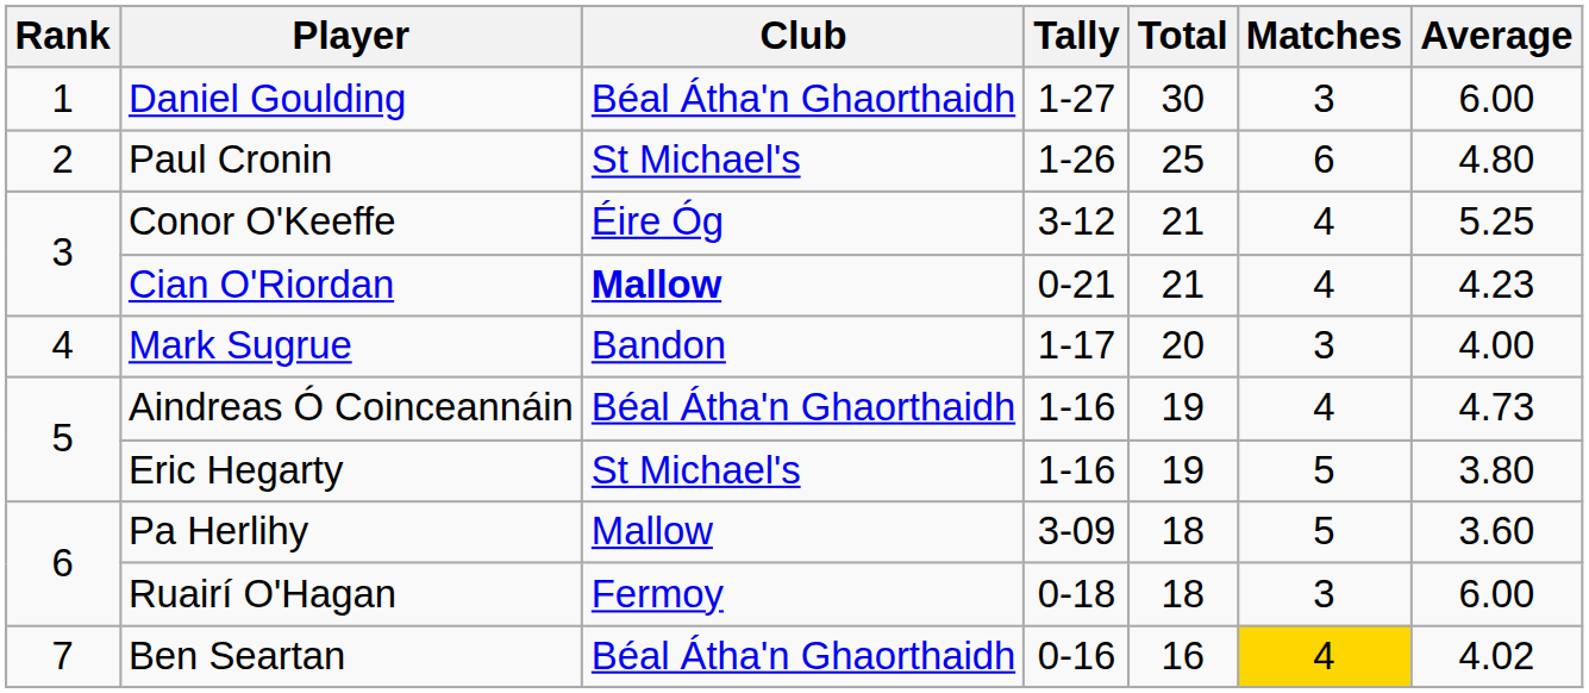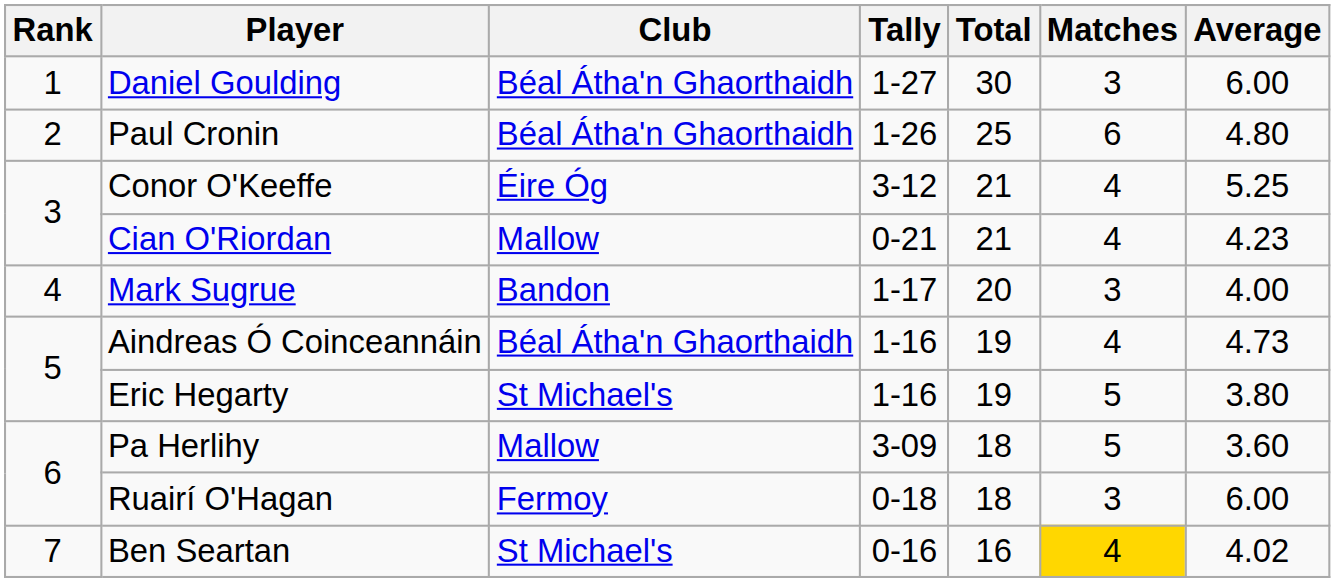 <table class="wikitable">
 <tr>
 <th>Rank</th>
 <th>Player</th>
 <th>Club</th>
 <th>Tally</th>
 <th>Total</th>
 <th>Matches</th>
 <th>Average</th>
 </tr>
 <tr>
 <td rowspan="1" style="text-align:center;">1</td>
 <td><a href='#'>Daniel Goulding</a></td>
 <td><a href='#'>Béal Átha'n Ghaorthaidh</a></td>
 <td align=center>1-27</td>
 <td align=center>30</td>
 <td align=center>3</td>
 <td align=center>6.00</td>
 </tr>
 <tr>
 <td rowspan="1" style="text-align:center;">2</td>
 <td>Paul Cronin</td>
-<td><a href='#'>St Michael's</a></td>
+<td><a href='#'>Béal Átha'n Ghaorthaidh</a></td>
 <td align=center>1-26</td>
 <td align=center>25</td>
 <td align=center>6</td>
 <td align=center>4.80</td>
 </tr>
 <tr>
 <td rowspan="2" style="text-align:center;">3</td>
 <td>Conor O'Keeffe</td>
 <td><a href='#'>Éire Óg</a></td>
 <td align=center>3-12</td>
 <td align=center>21</td>
 <td align=center>4</td>
 <td align=center>5.25</td>
 </tr>
 <tr>
 <td><a href='#'>Cian O'Riordan</a></td>
-<td><strong><a href='#'>Mallow</a></strong></td>
+<td><a href='#'>Mallow</a></td>
 <td align=center>0-21</td>
 <td align=center>21</td>
 <td align=center>4</td>
 <td align=center>4.23</td>
 </tr>
 <tr>
 <td rowspan="1" style="text-align:center;">4</td>
 <td><a href='#'>Mark Sugrue</a></td>
 <td><a href='#'>Bandon</a></td>
 <td align=center>1-17</td>
 <td align=center>20</td>
 <td align=center>3</td>
 <td align=center>4.00</td>
 </tr>
 <tr>
 <td rowspan="2" style="text-align:center;">5</td>
 <td>Aindreas Ó Coinceannáin</td>
 <td><a href='#'>Béal Átha'n Ghaorthaidh</a></td>
 <td align=center>1-16</td>
 <td align=center>19</td>
 <td align=center>4</td>
 <td align=center>4.73</td>
 </tr>
 <tr>
 <td>Eric Hegarty</td>
 <td><a href='#'>St Michael's</a></td>
 <td align=center>1-16</td>
 <td align=center>19</td>
 <td align=center>5</td>
 <td align=center>3.80</td>
 </tr>
 <tr>
 <td rowspan="2" style="text-align:center;">6</td>
 <td>Pa Herlihy</td>
 <td><a href='#'>Mallow</a></td>
 <td align=center>3-09</td>
 <td align=center>18</td>
 <td align=center>5</td>
 <td align=center>3.60</td>
 </tr>
 <tr>
 <td>Ruairí O'Hagan</td>
 <td><a href='#'>Fermoy</a></td>
 <td align=center>0-18</td>
 <td align=center>18</td>
 <td align=center>3</td>
 <td align=center>6.00</td>
 </tr>
 <tr>
 <td rowspan="1" style="text-align:center;">7</td>
 <td>Ben Seartan</td>
-<td><a href='#'>Béal Átha'n Ghaorthaidh</a></td>
+<td><a href='#'>St Michael's</a></td>
 <td align=center>0-16</td>
 <td align=center>16</td>
 <td align=center style="background: gold;">4</td>
 <td align=center>4.02</td>
 </tr>
 </table>
